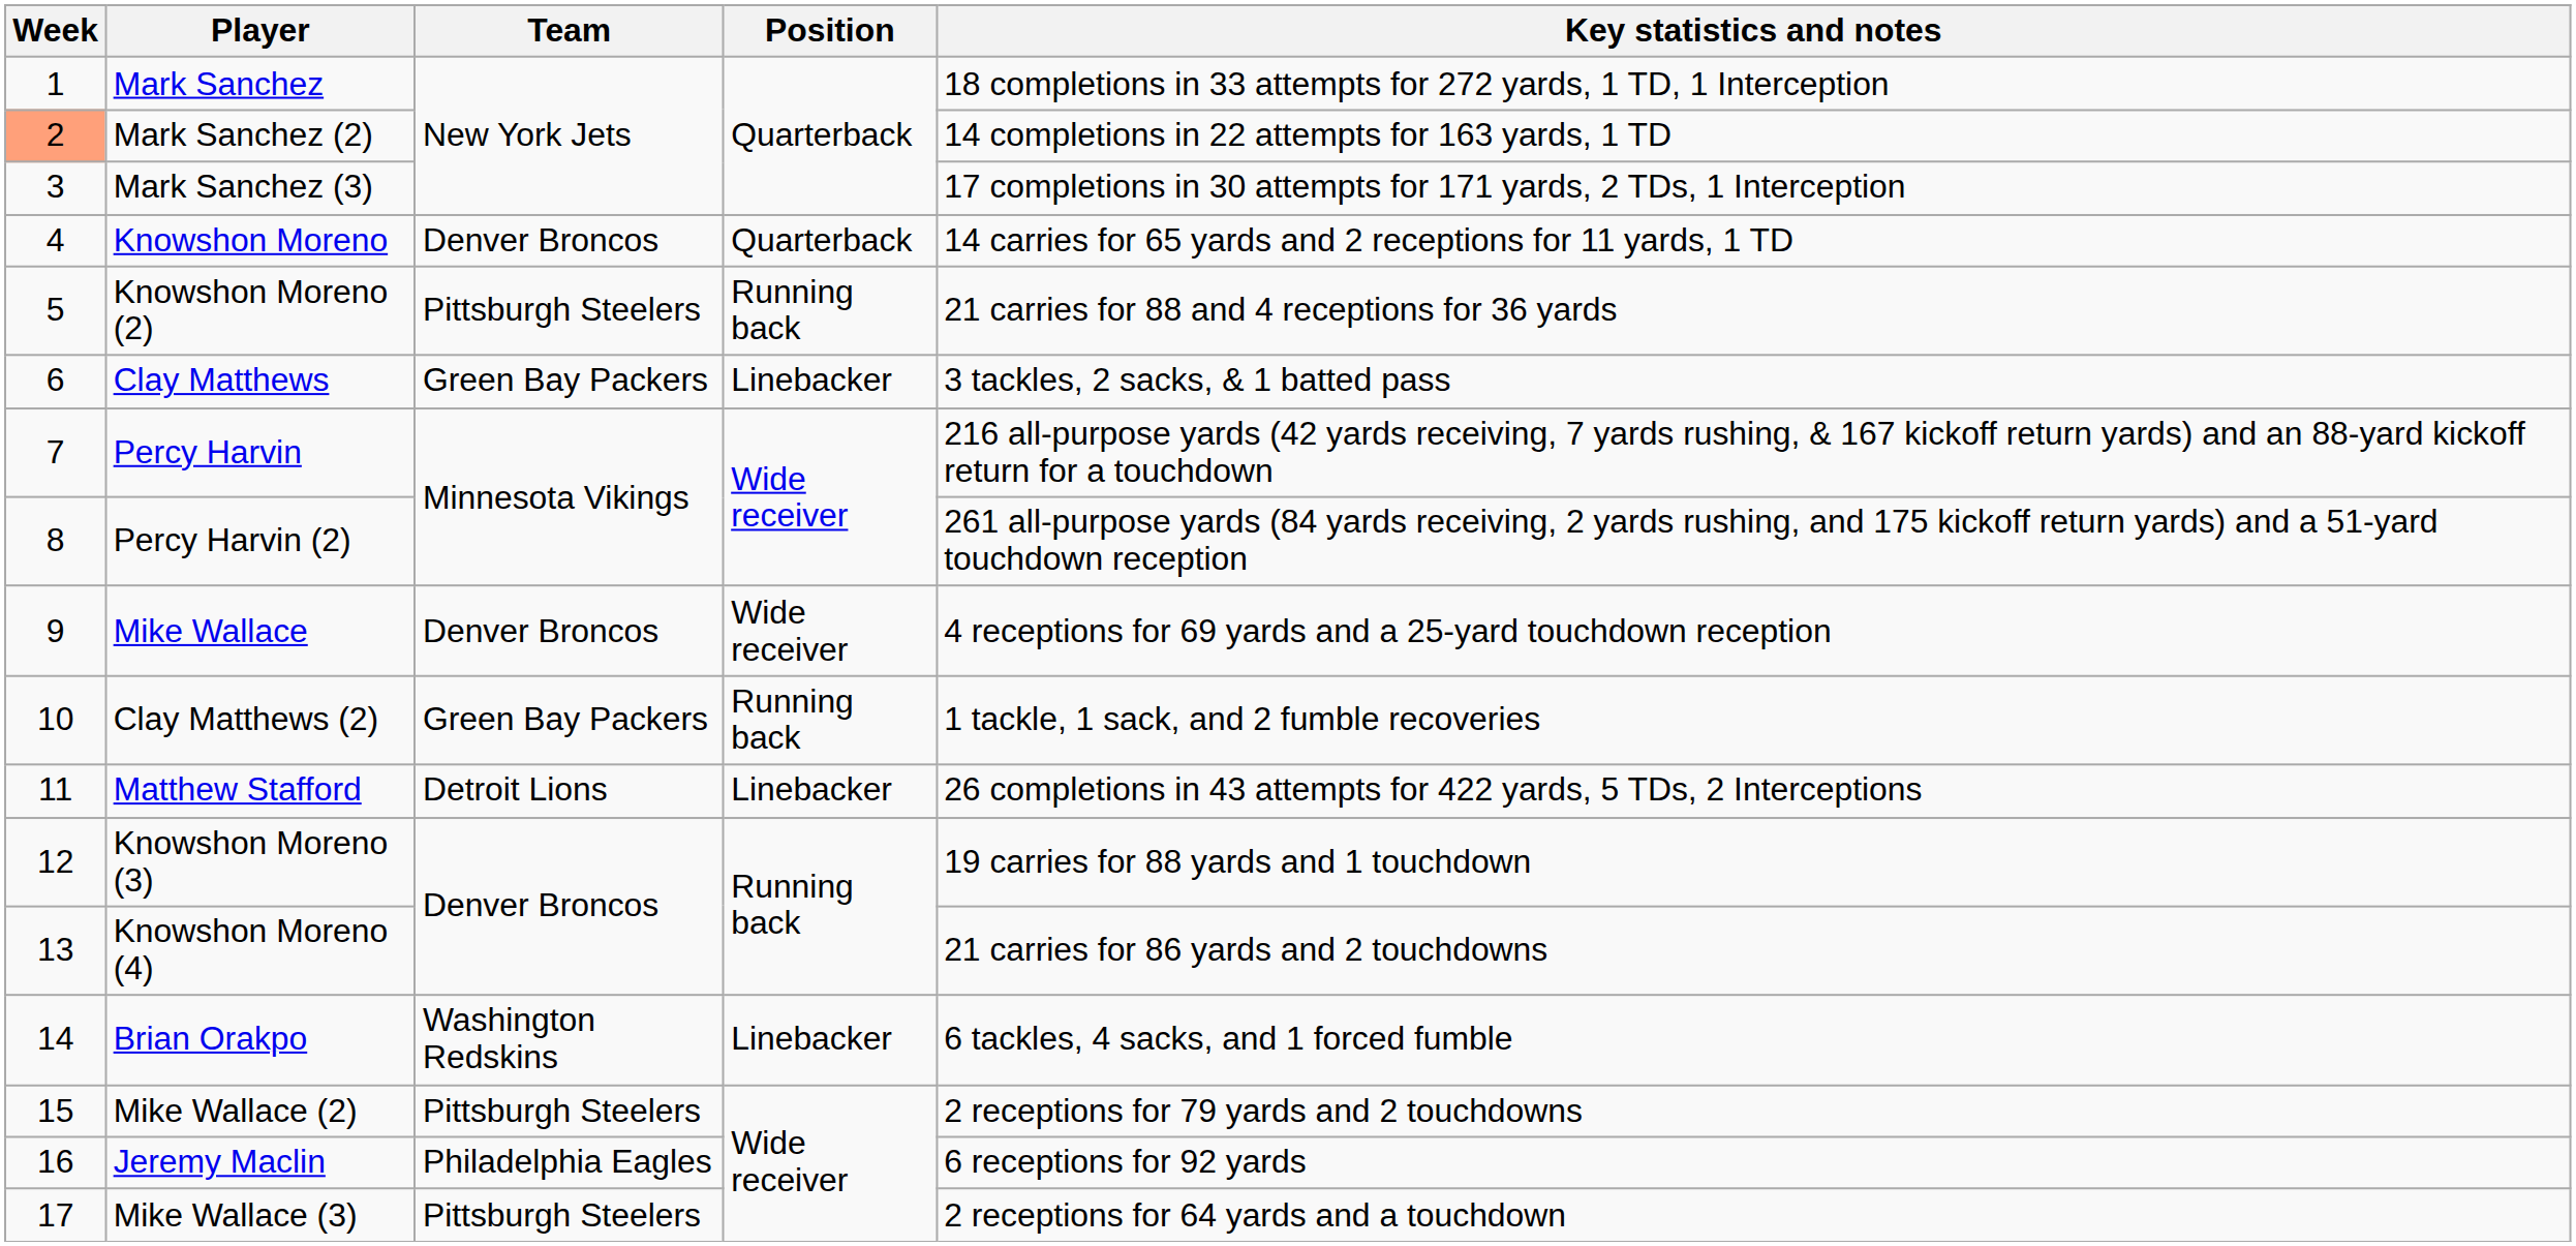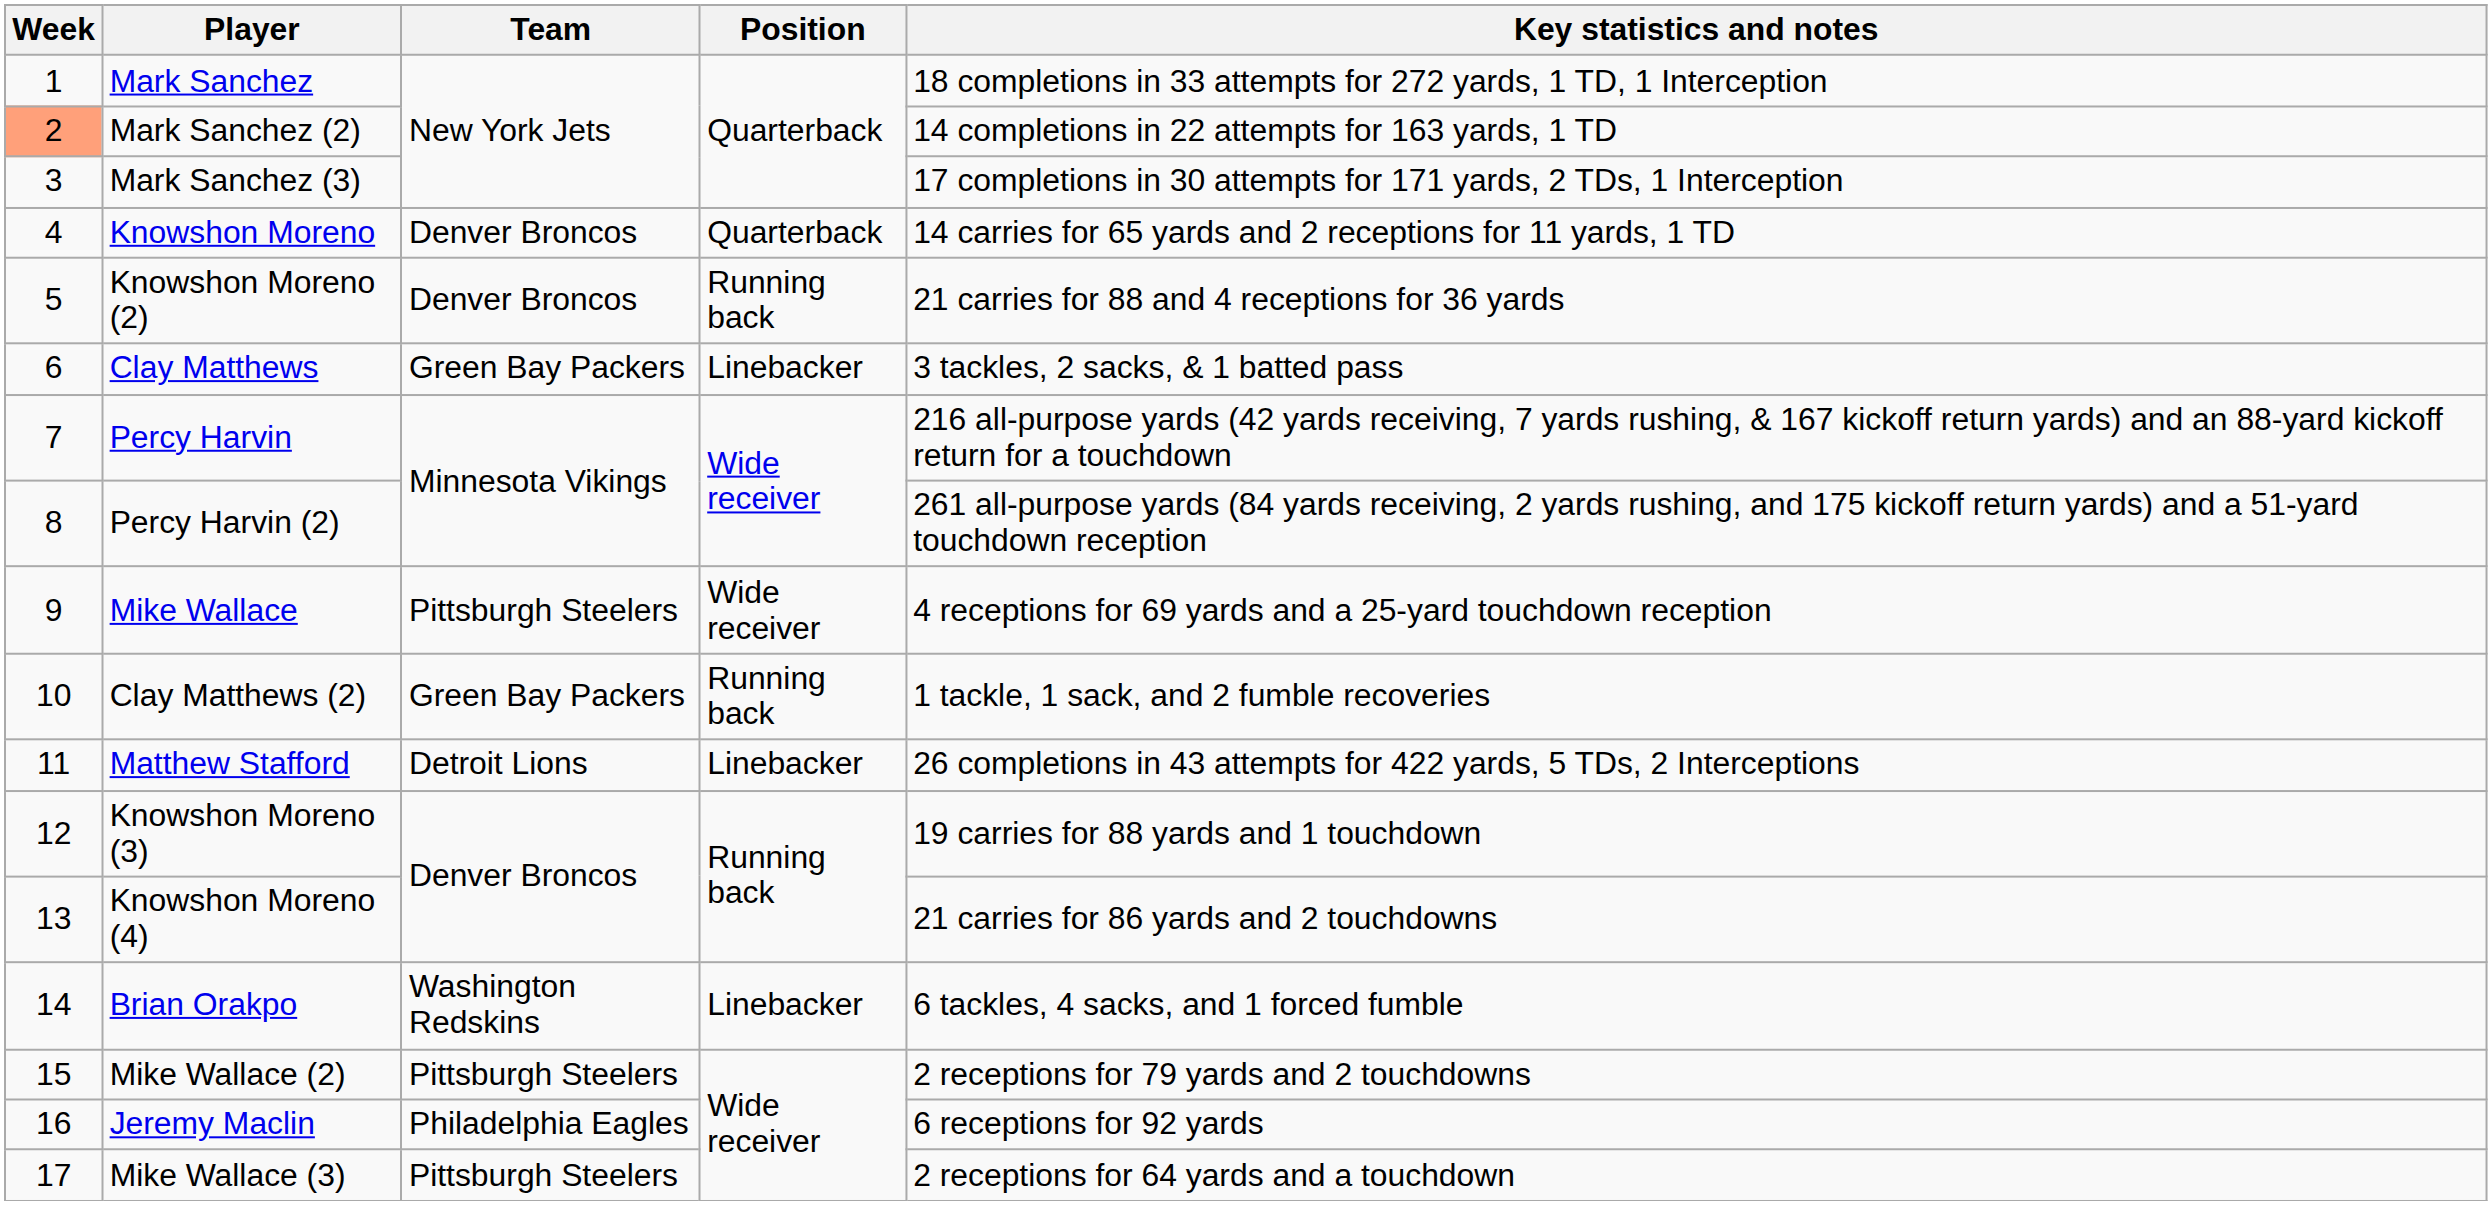 <table class="wikitable sortable">
 <tr>
 <th>Week</th>
 <th>Player</th>
 <th>Team</th>
 <th>Position</th>
 <th>Key statistics and notes</th>
 </tr>
 <tr>
 <td align=center>1</td>
 <td><a href='#'>Mark Sanchez</a></td>
 <td rowspan="3">New York Jets</td>
 <td rowspan="3">Quarterback</td>
 <td>18 completions in 33 attempts for 272 yards, 1 TD, 1 Interception</td>
 </tr>
 <tr>
 <td align=center style="background: lightsalmon;">2</td>
 <td>Mark Sanchez (2)</td>
 <td>14 completions in 22 attempts for 163 yards, 1 TD</td>
 </tr>
 <tr>
 <td align=center>3</td>
 <td>Mark Sanchez (3)</td>
 <td>17 completions in 30 attempts for 171 yards, 2 TDs, 1 Interception</td>
 </tr>
 <tr>
 <td align=center>4</td>
 <td><a href='#'>Knowshon Moreno</a></td>
 <td>Denver Broncos</td>
 <td>Quarterback</td>
 <td>14 carries for 65 yards and 2 receptions for 11 yards, 1 TD</td>
 </tr>
 <tr>
 <td align=center>5</td>
 <td>Knowshon Moreno (2)</td>
-<td>Pittsburgh Steelers</td>
+<td>Denver Broncos</td>
 <td>Running back</td>
 <td>21 carries for 88 and 4 receptions for 36 yards</td>
 </tr>
 <tr>
 <td align=center>6</td>
 <td><a href='#'>Clay Matthews</a></td>
 <td>Green Bay Packers</td>
 <td>Linebacker</td>
 <td>3 tackles, 2 sacks, & 1 batted pass</td>
 </tr>
 <tr>
 <td align=center>7</td>
 <td><a href='#'>Percy Harvin</a></td>
 <td rowspan="2">Minnesota Vikings</td>
 <td rowspan="2"><a href='#'>Wide receiver</a></td>
 <td>216 all-purpose yards (42 yards receiving, 7 yards rushing, & 167 kickoff return yards) and an 88-yard kickoff return for a touchdown</td>
 </tr>
 <tr>
 <td align=center>8</td>
 <td>Percy Harvin (2)</td>
 <td>261 all-purpose yards (84 yards receiving, 2 yards rushing, and 175 kickoff return yards) and a 51-yard touchdown reception</td>
 </tr>
 <tr>
 <td align=center>9</td>
 <td><a href='#'>Mike Wallace</a></td>
-<td>Denver Broncos</td>
+<td>Pittsburgh Steelers</td>
 <td>Wide receiver</td>
 <td>4 receptions for 69 yards and a 25-yard touchdown reception</td>
 </tr>
 <tr>
 <td align=center>10</td>
 <td>Clay Matthews (2)</td>
 <td>Green Bay Packers</td>
 <td>Running back</td>
 <td>1 tackle, 1 sack, and 2 fumble recoveries</td>
 </tr>
 <tr>
 <td align=center>11</td>
 <td><a href='#'>Matthew Stafford</a></td>
 <td>Detroit Lions</td>
 <td>Linebacker</td>
 <td>26 completions in 43 attempts for 422 yards, 5 TDs, 2 Interceptions</td>
 </tr>
 <tr>
 <td align=center>12</td>
 <td>Knowshon Moreno (3)</td>
 <td rowspan="2">Denver Broncos</td>
 <td rowspan="2">Running back</td>
 <td>19 carries for 88 yards and 1 touchdown</td>
 </tr>
 <tr>
 <td align=center>13</td>
 <td>Knowshon Moreno (4)</td>
 <td>21 carries for 86 yards and 2 touchdowns</td>
 </tr>
 <tr>
 <td align=center>14</td>
 <td><a href='#'>Brian Orakpo</a></td>
 <td>Washington Redskins</td>
 <td>Linebacker</td>
 <td>6 tackles, 4 sacks, and 1 forced fumble</td>
 </tr>
 <tr>
 <td align=center>15</td>
 <td>Mike Wallace (2)</td>
 <td>Pittsburgh Steelers</td>
 <td rowspan="3">Wide receiver</td>
 <td>2 receptions for 79 yards and 2 touchdowns</td>
 </tr>
 <tr>
 <td align=center>16</td>
 <td><a href='#'>Jeremy Maclin</a></td>
 <td>Philadelphia Eagles</td>
 <td>6 receptions for 92 yards</td>
 </tr>
 <tr>
 <td align=center>17</td>
 <td>Mike Wallace (3)</td>
 <td>Pittsburgh Steelers</td>
 <td>2 receptions for 64 yards and a touchdown</td>
 </tr>
 </table>
